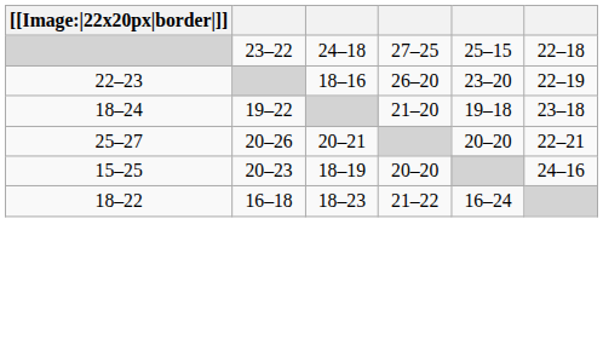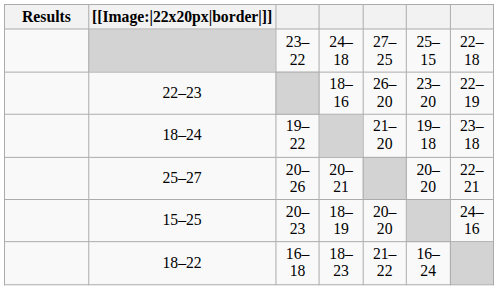 <table class=wikitable style="text-align:center" width="500">
 <tr>
+<th width=25%>Results</th>
 <th width=12.5%>[[Image:|22x20px|border|]]</th>
 <th width=12.5%></th>
 <th width=12.5%></th>
 <th width=12.5%></th>
 <th width=12.5%></th>
 <th width=12.5%></th>
 </tr>
 <tr>
+<td align="right"></td>
 <td bgcolor=lightgrey></td>
 <td>23–22</td>
 <td>24–18</td>
 <td>27–25</td>
 <td>25–15</td>
 <td>22–18</td>
 </tr>
 <tr>
+<td align="right"></td>
 <td>22–23</td>
 <td bgcolor=lightgrey></td>
 <td>18–16</td>
 <td>26–20</td>
 <td>23–20</td>
 <td>22–19</td>
 </tr>
 <tr>
+<td align="right"></td>
 <td>18–24</td>
 <td>19–22</td>
 <td bgcolor=lightgrey></td>
 <td>21–20</td>
 <td>19–18</td>
 <td>23–18</td>
 </tr>
 <tr>
+<td align="right"></td>
 <td>25–27</td>
 <td>20–26</td>
 <td>20–21</td>
 <td bgcolor=lightgrey></td>
 <td>20–20</td>
 <td>22–21</td>
 </tr>
 <tr>
+<td align="right"></td>
 <td>15–25</td>
 <td>20–23</td>
 <td>18–19</td>
 <td>20–20</td>
 <td bgcolor=lightgrey></td>
 <td>24–16</td>
 </tr>
 <tr>
+<td align="right"></td>
 <td>18–22</td>
 <td>16–18</td>
 <td>18–23</td>
 <td>21–22</td>
 <td>16–24</td>
 <td bgcolor=lightgrey></td>
 </tr>
 </table>
